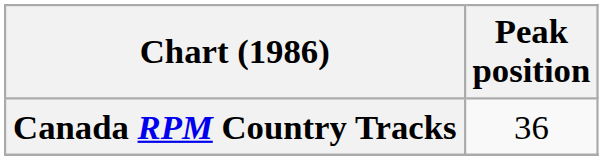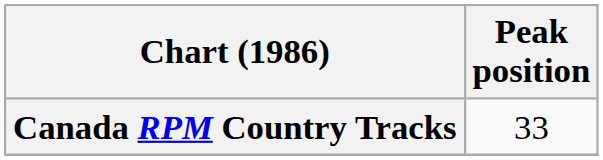 <table class="wikitable sortable plainrowheaders" style="text-align:center">
 <tr>
 <th scope="col">Chart (1986)</th>
 <th scope="col">Peak<br>position</th>
 </tr>
 <tr>
 <th scope="row" align=left>Canada <em><a href='#'>RPM</a></em> Country Tracks</th>
-<td>36</td>
+<td>33</td>
 </tr>
 <tr>
 </tr>
 </table>
